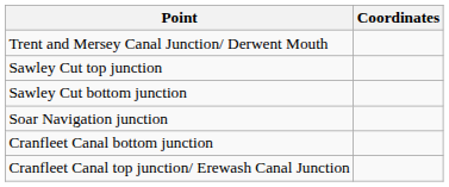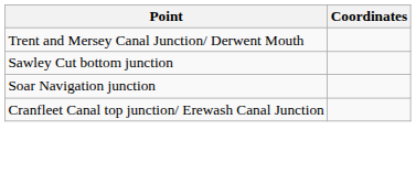 <table class="wikitable">
 <tr>
 <th>Point</th>
 <th>Coordinates</th>
 </tr>
 <tr>
 <td>Trent and Mersey Canal Junction/ Derwent Mouth</td>
-<td></td>
-</tr>
-<tr>
-<td>Sawley Cut top junction</td>
 <td></td>
 </tr>
 <tr>
 <td>Sawley Cut bottom junction</td>
 <td></td>
 </tr>
 <tr>
 <td>Soar Navigation junction</td>
 <td></td>
 </tr>
 <tr>
-<td>Cranfleet Canal bottom junction</td>
-<td></td>
-</tr>
-<tr>
 <td>Cranfleet Canal top junction/ Erewash Canal Junction</td>
 <td></td>
 </tr>
 </table>
